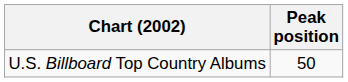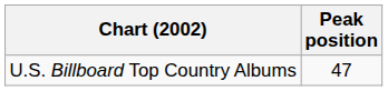 <table class="wikitable">
 <tr>
 <th>Chart (2002)</th>
 <th>Peak<br>position</th>
 </tr>
 <tr>
 <td>U.S. <em>Billboard</em> Top Country Albums</td>
-<td style="text-align:center;">50</td>
+<td style="text-align:center;">47</td>
 </tr>
 </table>
